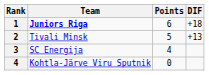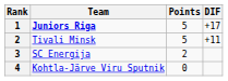 <table class="wikitable" style="text-align: center;">
 <tr>
 <th>Rank</th>
 <th>Team</th>
 <th>Points</th>
 <th>DIF</th>
 </tr>
 <tr>
 <th>1</th>
 <td style="text-align: left;"> <strong><a href='#'>Juniors Riga</a></strong></td>
-<td>6</td>
-<td>+18</td>
+<td>5</td>
+<td>+17</td>
 </tr>
 <tr>
 <th>2</th>
 <td style="text-align: left;"> <a href='#'>Tivali Minsk</a></td>
 <td>5</td>
-<td>+13</td>
+<td>+11</td>
 </tr>
 <tr>
 <th>3</th>
 <td style="text-align: left;"> <a href='#'>SC Energija</a></td>
-<td>4</td>
+<td>2</td>
 <td></td>
 </tr>
 <tr>
 <th>4</th>
 <td style="text-align: left;"> <a href='#'>Kohtla-Järve Viru Sputnik</a></td>
 <td>0</td>
 <td></td>
 </tr>
 </table>
